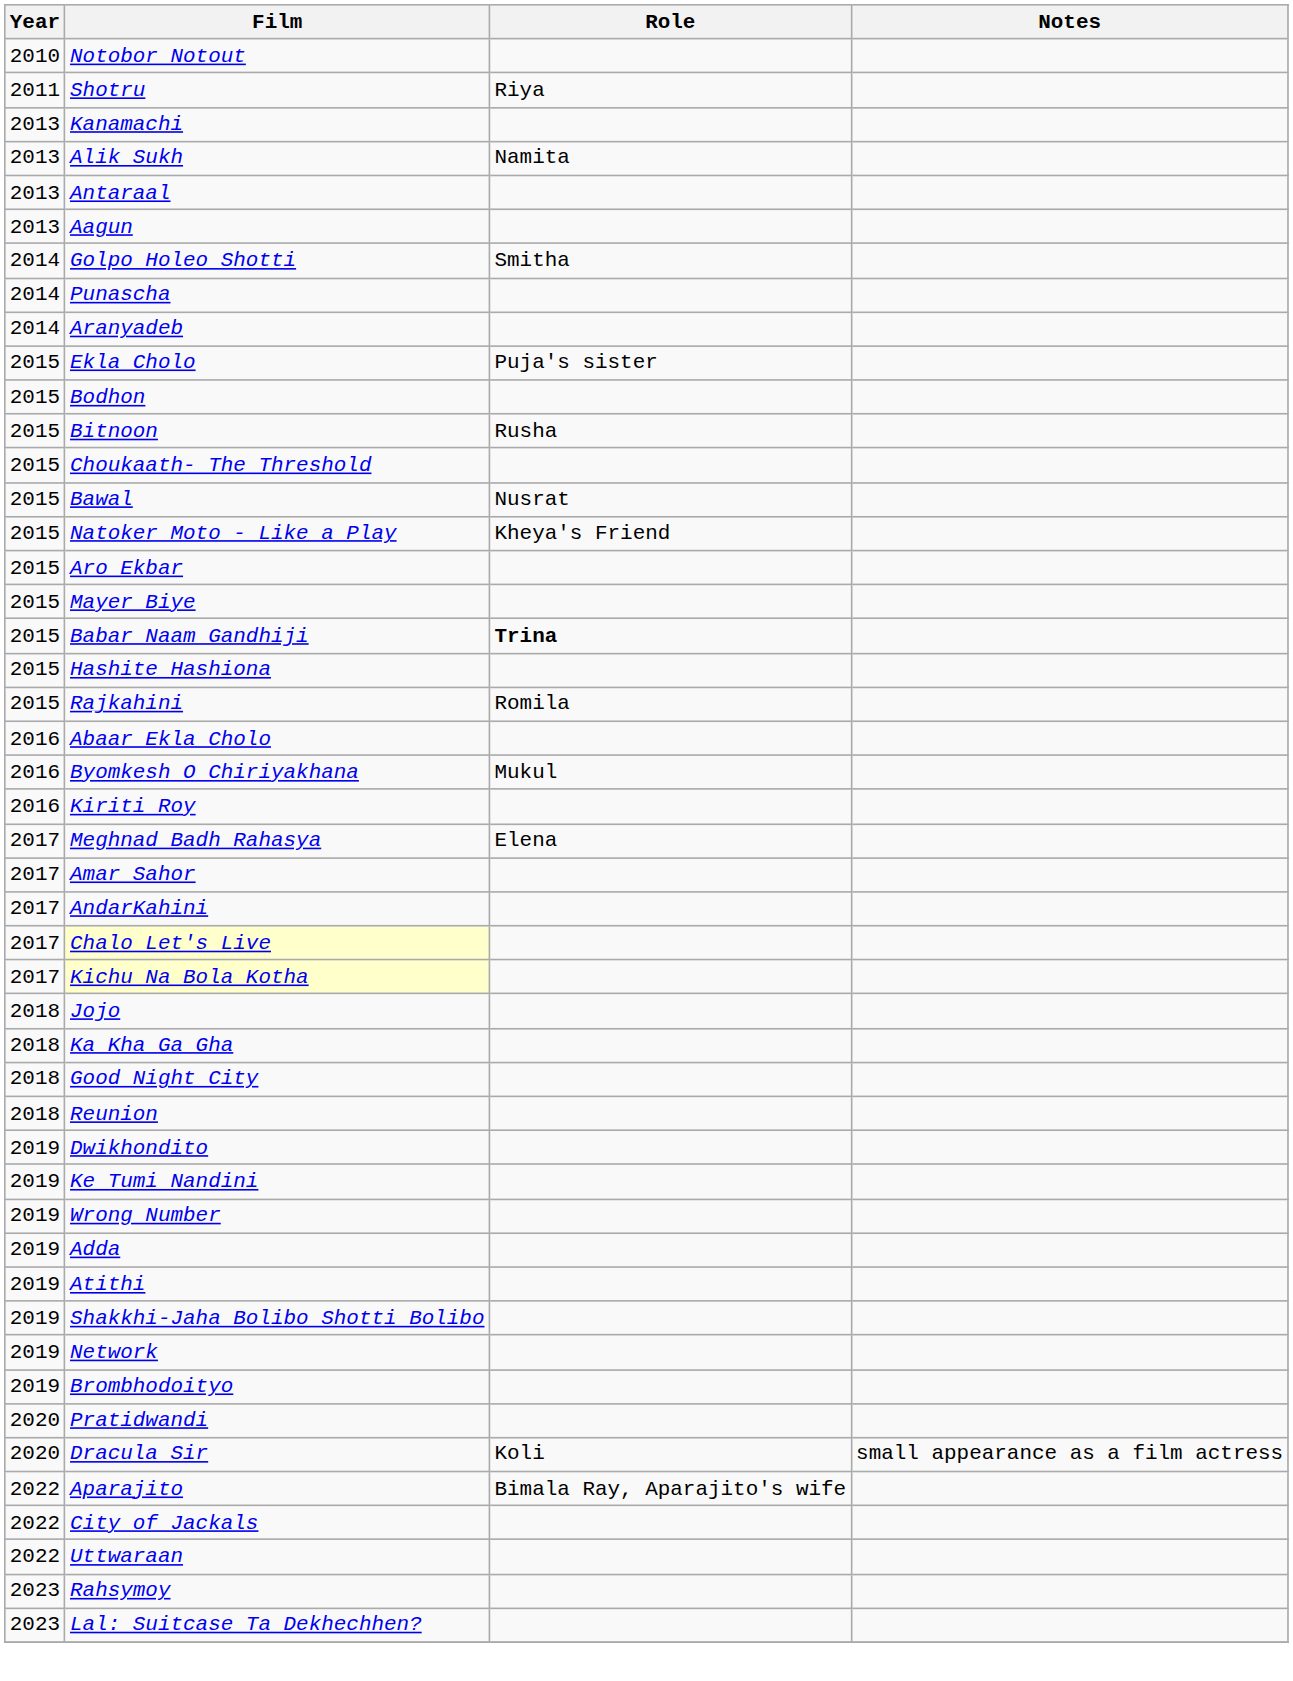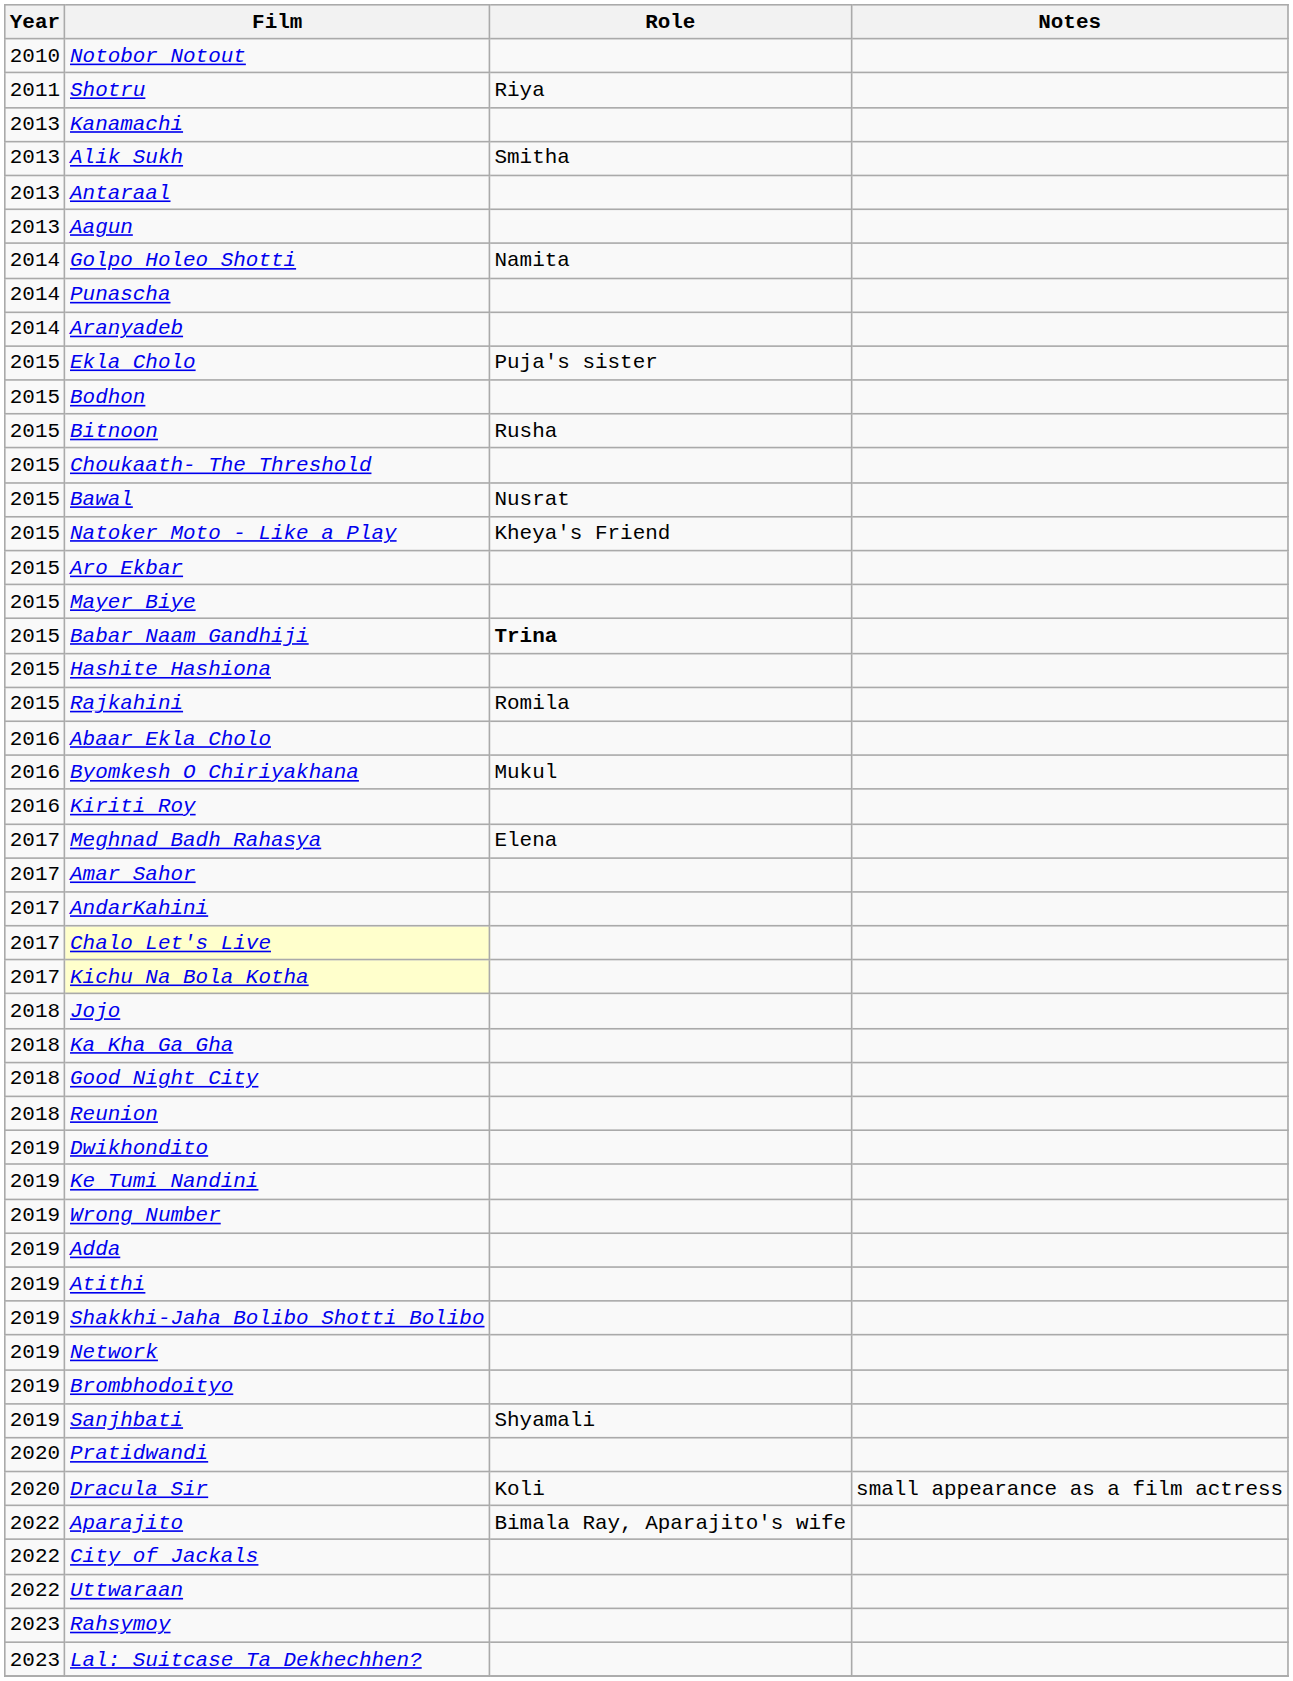 <table class="wikitable sortable">
 <tr>
 <th>Year</th>
 <th>Film</th>
 <th>Role</th>
 <th>Notes</th>
 </tr>
 <tr>
 <td>2010</td>
 <td><em><a href='#'>Notobor Notout</a></em></td>
 <td></td>
 <td></td>
 </tr>
 <tr>
 <td>2011</td>
 <td><em><a href='#'>Shotru</a></em></td>
 <td>Riya</td>
 <td></td>
 </tr>
 <tr>
 <td>2013</td>
 <td><em><a href='#'>Kanamachi</a></em></td>
 <td></td>
 <td></td>
 </tr>
 <tr>
 <td>2013</td>
 <td><em><a href='#'>Alik Sukh</a></em></td>
-<td>Namita</td>
+<td>Smitha</td>
 <td></td>
 </tr>
 <tr>
 <td>2013</td>
 <td><em><a href='#'>Antaraal</a></em></td>
 <td></td>
 <td></td>
 </tr>
 <tr>
 <td>2013</td>
 <td><em><a href='#'>Aagun</a></em></td>
 <td></td>
 <td></td>
 </tr>
 <tr>
 <td>2014</td>
 <td><em><a href='#'>Golpo Holeo Shotti</a></em></td>
-<td>Smitha</td>
+<td>Namita</td>
 <td></td>
 </tr>
 <tr>
 <td>2014</td>
 <td><em><a href='#'>Punascha</a></em></td>
 <td></td>
 <td></td>
 </tr>
 <tr>
 <td>2014</td>
 <td><em><a href='#'>Aranyadeb</a></em></td>
 <td></td>
 <td></td>
 </tr>
 <tr>
 <td>2015</td>
 <td><em><a href='#'>Ekla Cholo</a></em></td>
 <td>Puja's sister</td>
 <td></td>
 </tr>
 <tr>
 <td>2015</td>
 <td><em><a href='#'>Bodhon</a></em></td>
 <td></td>
 <td></td>
 </tr>
 <tr>
 <td>2015</td>
 <td><em><a href='#'>Bitnoon</a></em></td>
 <td>Rusha</td>
 <td></td>
 </tr>
 <tr>
 <td>2015</td>
 <td><em><a href='#'>Choukaath- The Threshold</a></em></td>
 <td></td>
 <td></td>
 </tr>
 <tr>
 <td>2015</td>
 <td><a href='#'><em>Bawal</em></a></td>
 <td>Nusrat</td>
 <td></td>
 </tr>
 <tr>
 <td>2015</td>
 <td><em><a href='#'>Natoker Moto - Like a Play</a></em></td>
 <td>Kheya's Friend</td>
 <td></td>
 </tr>
 <tr>
 <td>2015</td>
 <td><em><a href='#'>Aro Ekbar</a></em></td>
 <td></td>
 <td></td>
 </tr>
 <tr>
 <td>2015</td>
 <td><em><a href='#'>Mayer Biye</a></em></td>
 <td></td>
 <td></td>
 </tr>
 <tr>
 <td>2015</td>
 <td><em><a href='#'>Babar Naam Gandhiji</a></em></td>
 <td><strong>Trina</strong></td>
 <td></td>
 </tr>
 <tr>
 <td>2015</td>
 <td><em><a href='#'>Hashite Hashiona</a></em></td>
 <td></td>
 <td></td>
 </tr>
 <tr>
 <td>2015</td>
 <td><em><a href='#'>Rajkahini</a></em></td>
 <td>Romila</td>
 <td></td>
 </tr>
 <tr>
 <td>2016</td>
 <td><em><a href='#'>Abaar Ekla Cholo</a></em></td>
 <td></td>
 <td></td>
 </tr>
 <tr>
 <td>2016</td>
 <td><em><a href='#'>Byomkesh O Chiriyakhana</a></em></td>
 <td>Mukul</td>
 <td></td>
 </tr>
 <tr>
 <td>2016</td>
 <td><a href='#'><em>Kiriti Roy</em></a></td>
 <td></td>
 <td></td>
 </tr>
 <tr>
 <td>2017</td>
 <td><em><a href='#'>Meghnad Badh Rahasya</a></em></td>
 <td>Elena</td>
 <td></td>
 </tr>
 <tr>
 <td>2017</td>
 <td><em><a href='#'>Amar Sahor</a></em></td>
 <td></td>
 <td></td>
 </tr>
 <tr>
 <td>2017</td>
 <td><em><a href='#'>AndarKahini</a></em></td>
 <td></td>
 <td></td>
 </tr>
 <tr>
 <td>2017</td>
 <td style="background:#FFFFCC;"><em><a href='#'>Chalo Let's Live</a></em></td>
 <td></td>
 <td></td>
 </tr>
 <tr>
 <td>2017</td>
 <td style="background:#FFFFCC;"><em><a href='#'>Kichu Na Bola Kotha</a></em></td>
 <td></td>
 <td></td>
 </tr>
 <tr>
 <td>2018</td>
 <td><em><a href='#'>Jojo</a></em></td>
 <td></td>
 <td></td>
 </tr>
 <tr>
 <td>2018</td>
 <td><em><a href='#'>Ka Kha Ga Gha</a></em></td>
 <td></td>
 <td></td>
 </tr>
 <tr>
 <td>2018</td>
 <td><em><a href='#'>Good Night City</a></em></td>
 <td></td>
 <td></td>
 </tr>
 <tr>
 <td>2018</td>
 <td><em><a href='#'>Reunion</a></em></td>
 <td></td>
 <td></td>
 </tr>
 <tr>
 <td>2019</td>
 <td><em><a href='#'>Dwikhondito</a></em></td>
 <td></td>
 <td></td>
 </tr>
 <tr>
 <td>2019</td>
 <td><em><a href='#'>Ke Tumi Nandini</a></em></td>
 <td></td>
 <td></td>
 </tr>
 <tr>
 <td>2019</td>
 <td><em><a href='#'>Wrong Number</a></em></td>
 <td></td>
 <td></td>
 </tr>
 <tr>
 <td>2019</td>
 <td><a href='#'><em>Adda</em></a></td>
 <td></td>
 <td></td>
 </tr>
 <tr>
 <td>2019</td>
 <td><em><a href='#'>Atithi</a></em></td>
 <td></td>
 <td></td>
 </tr>
 <tr>
 <td>2019</td>
 <td><em><a href='#'>Shakkhi-Jaha Bolibo Shotti Bolibo</a></em></td>
 <td></td>
 <td></td>
 </tr>
 <tr>
 <td>2019</td>
 <td><a href='#'><em>Network</em></a></td>
 <td></td>
 <td></td>
 </tr>
 <tr>
 <td>2019</td>
 <td><em><a href='#'>Brombhodoityo</a></em></td>
 <td></td>
 <td></td>
 </tr>
 <tr>
+<td>2019</td>
+<td><em><a href='#'>Sanjhbati</a></em></td>
+<td>Shyamali</td>
+<td></td>
+</tr>
+<tr>
 <td>2020</td>
 <td><em><a href='#'>Pratidwandi</a></em></td>
 <td></td>
 <td></td>
 </tr>
 <tr>
 <td>2020</td>
 <td><em><a href='#'>Dracula Sir</a></em></td>
 <td>Koli</td>
 <td>small appearance as a film actress</td>
 </tr>
 <tr>
 <td>2022</td>
 <td><em><a href='#'>Aparajito</a></em></td>
 <td>Bimala Ray, Aparajito's wife</td>
 <td></td>
 </tr>
 <tr>
 <td>2022</td>
 <td><em><a href='#'>City of Jackals</a></em></td>
 <td></td>
 <td></td>
 </tr>
 <tr>
 <td>2022</td>
 <td><em><a href='#'>Uttwaraan</a></em></td>
 <td></td>
 <td></td>
 </tr>
 <tr>
 <td>2023</td>
 <td><em><a href='#'>Rahsymoy</a></em></td>
 <td></td>
 <td></td>
 </tr>
 <tr>
 <td>2023</td>
 <td><em><a href='#'>Lal: Suitcase Ta Dekhechhen?</a></em></td>
 <td></td>
 <td></td>
 </tr>
 <tr>
 </tr>
 </table>
